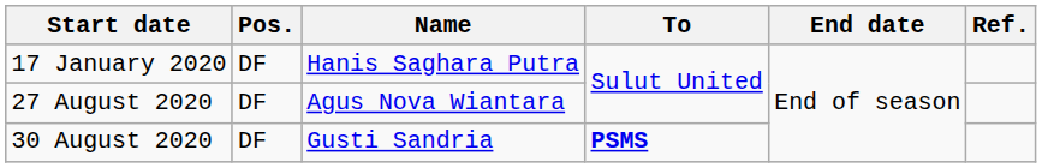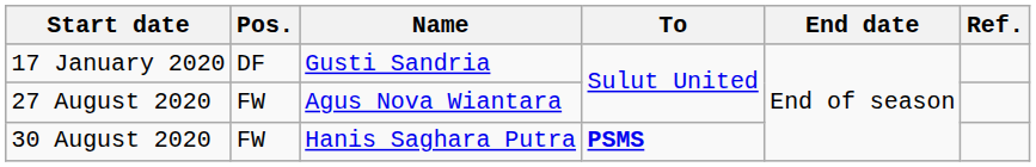 <table class="wikitable">
 <tr>
 <th>Start date</th>
 <th>Pos.</th>
 <th>Name</th>
 <th>To</th>
 <th>End date</th>
 <th>Ref.</th>
 </tr>
 <tr>
 <td>17 January 2020</td>
 <td>DF</td>
-<td> <a href='#'>Hanis Saghara Putra</a></td>
+<td> <a href='#'>Gusti Sandria</a></td>
 <td rowspan="2"><a href='#'>Sulut United</a></td>
 <td rowspan="3">End of season</td>
 <td></td>
 </tr>
 <tr>
 <td>27 August 2020</td>
-<td>DF</td>
+<td>FW</td>
 <td> <a href='#'>Agus Nova Wiantara</a></td>
 <td></td>
 </tr>
 <tr>
 <td>30 August 2020</td>
-<td>DF</td>
-<td> <a href='#'>Gusti Sandria</a></td>
+<td>FW</td>
+<td> <a href='#'>Hanis Saghara Putra</a></td>
 <td><strong><a href='#'>PSMS</a></strong></td>
 <td></td>
 </tr>
 </table>
